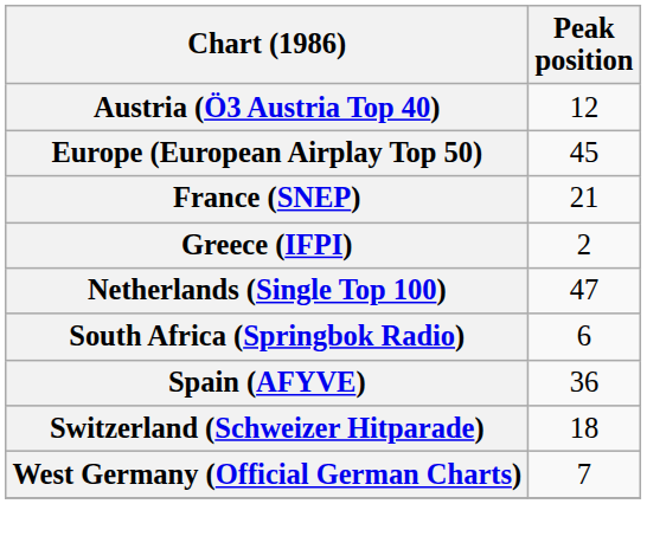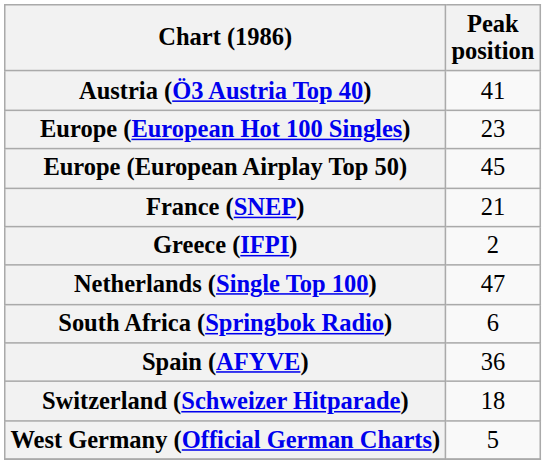 <table class="wikitable sortable plainrowheaders">
 <tr>
 <th>Chart (1986)</th>
 <th>Peak<br>position</th>
 </tr>
 <tr>
 <th scope="row">Austria (<a href='#'>Ö3 Austria Top 40</a>)</th>
-<td align="center">12</td>
+<td align="center">41</td>
+</tr>
+<tr>
+<th scope="row">Europe (<a href='#'>European Hot 100 Singles</a>)</th>
+<td align="center">23</td>
 </tr>
 <tr>
 <th scope="row">Europe (European Airplay Top 50)</th>
 <td style="text-align:center;">45</td>
 </tr>
 <tr>
 <th scope="row">France (<a href='#'>SNEP</a>)</th>
 <td align="center">21</td>
 </tr>
 <tr>
 <th scope="row">Greece (<a href='#'>IFPI</a>)</th>
 <td align="center">2</td>
 </tr>
 <tr>
 <th scope="row">Netherlands (<a href='#'>Single Top 100</a>)</th>
 <td align="center">47</td>
 </tr>
 <tr>
 <th scope="row">South Africa (<a href='#'>Springbok Radio</a>)</th>
 <td align="center">6</td>
 </tr>
 <tr>
 <th scope="row">Spain (<a href='#'>AFYVE</a>)</th>
 <td align="center">36</td>
 </tr>
 <tr>
 <th scope="row">Switzerland (<a href='#'>Schweizer Hitparade</a>)</th>
 <td align="center">18</td>
 </tr>
 <tr>
 <th scope="row">West Germany (<a href='#'>Official German Charts</a>)</th>
-<td align="center">7</td>
+<td align="center">5</td>
 </tr>
 <tr>
 </tr>
 </table>
